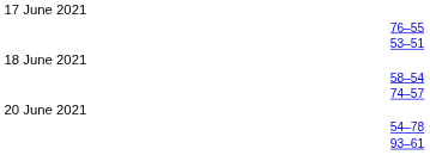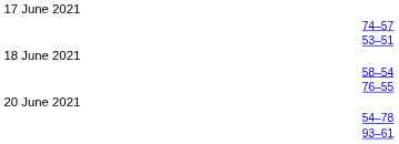 <table style="width:100%;" cellspacing="1">
 <tr>
 <th width=25%></th>
 <th width=2%></th>
 <th width=6%></th>
 <th width=2%></th>
 <th width=25%></th>
 </tr>
 <tr>
 <td>17 June 2021</td>
 </tr>
 <tr style=font-size:90%>
 <td align=right></td>
 <td></td>
-<td align=center><a href='#'>76–55</a></td>
+<td align=center><a href='#'>74–57</a></td>
 <td></td>
 <td></td>
 <td></td>
 </tr>
 <tr style=font-size:90%>
 <td align=right></td>
 <td></td>
 <td align=center><a href='#'>53–51</a></td>
 <td></td>
 <td></td>
 <td></td>
 </tr>
 <tr>
 <td>18 June 2021</td>
 </tr>
 <tr style=font-size:90%>
 <td align=right></td>
 <td></td>
 <td align=center><a href='#'>58–54</a></td>
 <td></td>
 <td></td>
 <td></td>
 </tr>
 <tr style=font-size:90%>
 <td align=right></td>
 <td></td>
-<td align=center><a href='#'>74–57</a></td>
+<td align=center><a href='#'>76–55</a></td>
 <td></td>
 <td></td>
 <td></td>
 </tr>
 <tr>
 <td>20 June 2021</td>
 </tr>
 <tr style=font-size:90%>
 <td align=right></td>
 <td></td>
 <td align=center><a href='#'>54–78</a></td>
 <td></td>
 <td></td>
 <td></td>
 </tr>
 <tr style=font-size:90%>
 <td align=right></td>
 <td></td>
 <td align=center><a href='#'>93–61</a></td>
 <td></td>
 <td></td>
 <td></td>
 </tr>
 </table>
